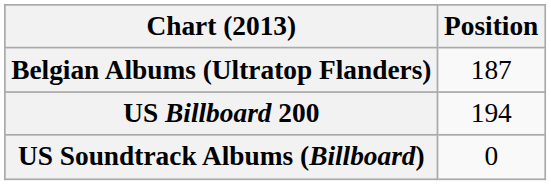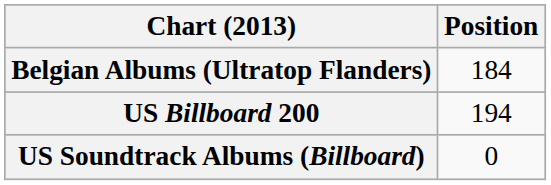 <table class="wikitable plainrowheaders sortable" style="text-align:center;">
 <tr>
 <th scope="col">Chart (2013)</th>
 <th scope="col">Position</th>
 </tr>
 <tr>
 <th scope="row">Belgian Albums (Ultratop Flanders)</th>
-<td>187</td>
+<td>184</td>
 </tr>
 <tr>
 <th scope="row">US <em>Billboard</em> 200</th>
 <td>194</td>
 </tr>
 <tr>
 <th scope="row">US Soundtrack Albums (<em>Billboard</em>)</th>
 <td>0</td>
 </tr>
 </table>
